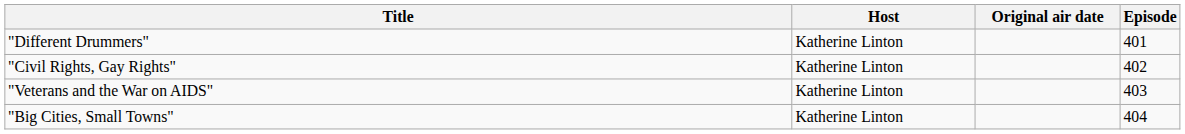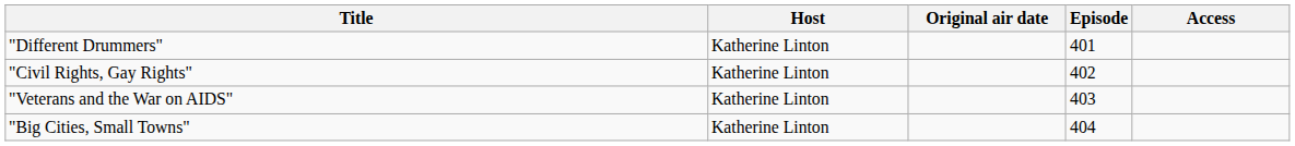 <table class="wikitable" style="text-align=center; width:95%; margin:auto;">
 <tr>
 <th>Title</th>
 <th width="180">Host</th>
 <th width="140">Original air date</th>
 <th width="40">Episode</th>
+<th width="140">Access</th>
 </tr>
 <tr>
 <td>"Different Drummers"</td>
 <td>Katherine Linton</td>
 <td></td>
 <td>401</td>
+<td></td>
 </tr>
 <tr>
 <td>"Civil Rights, Gay Rights"</td>
 <td>Katherine Linton</td>
 <td></td>
 <td>402</td>
+<td></td>
 </tr>
 <tr>
 <td>"Veterans and the War on AIDS"</td>
 <td>Katherine Linton</td>
 <td></td>
 <td>403</td>
+<td></td>
 </tr>
 <tr>
 <td>"Big Cities, Small Towns"</td>
 <td>Katherine Linton</td>
 <td></td>
 <td>404</td>
+<td></td>
 </tr>
 </table>
